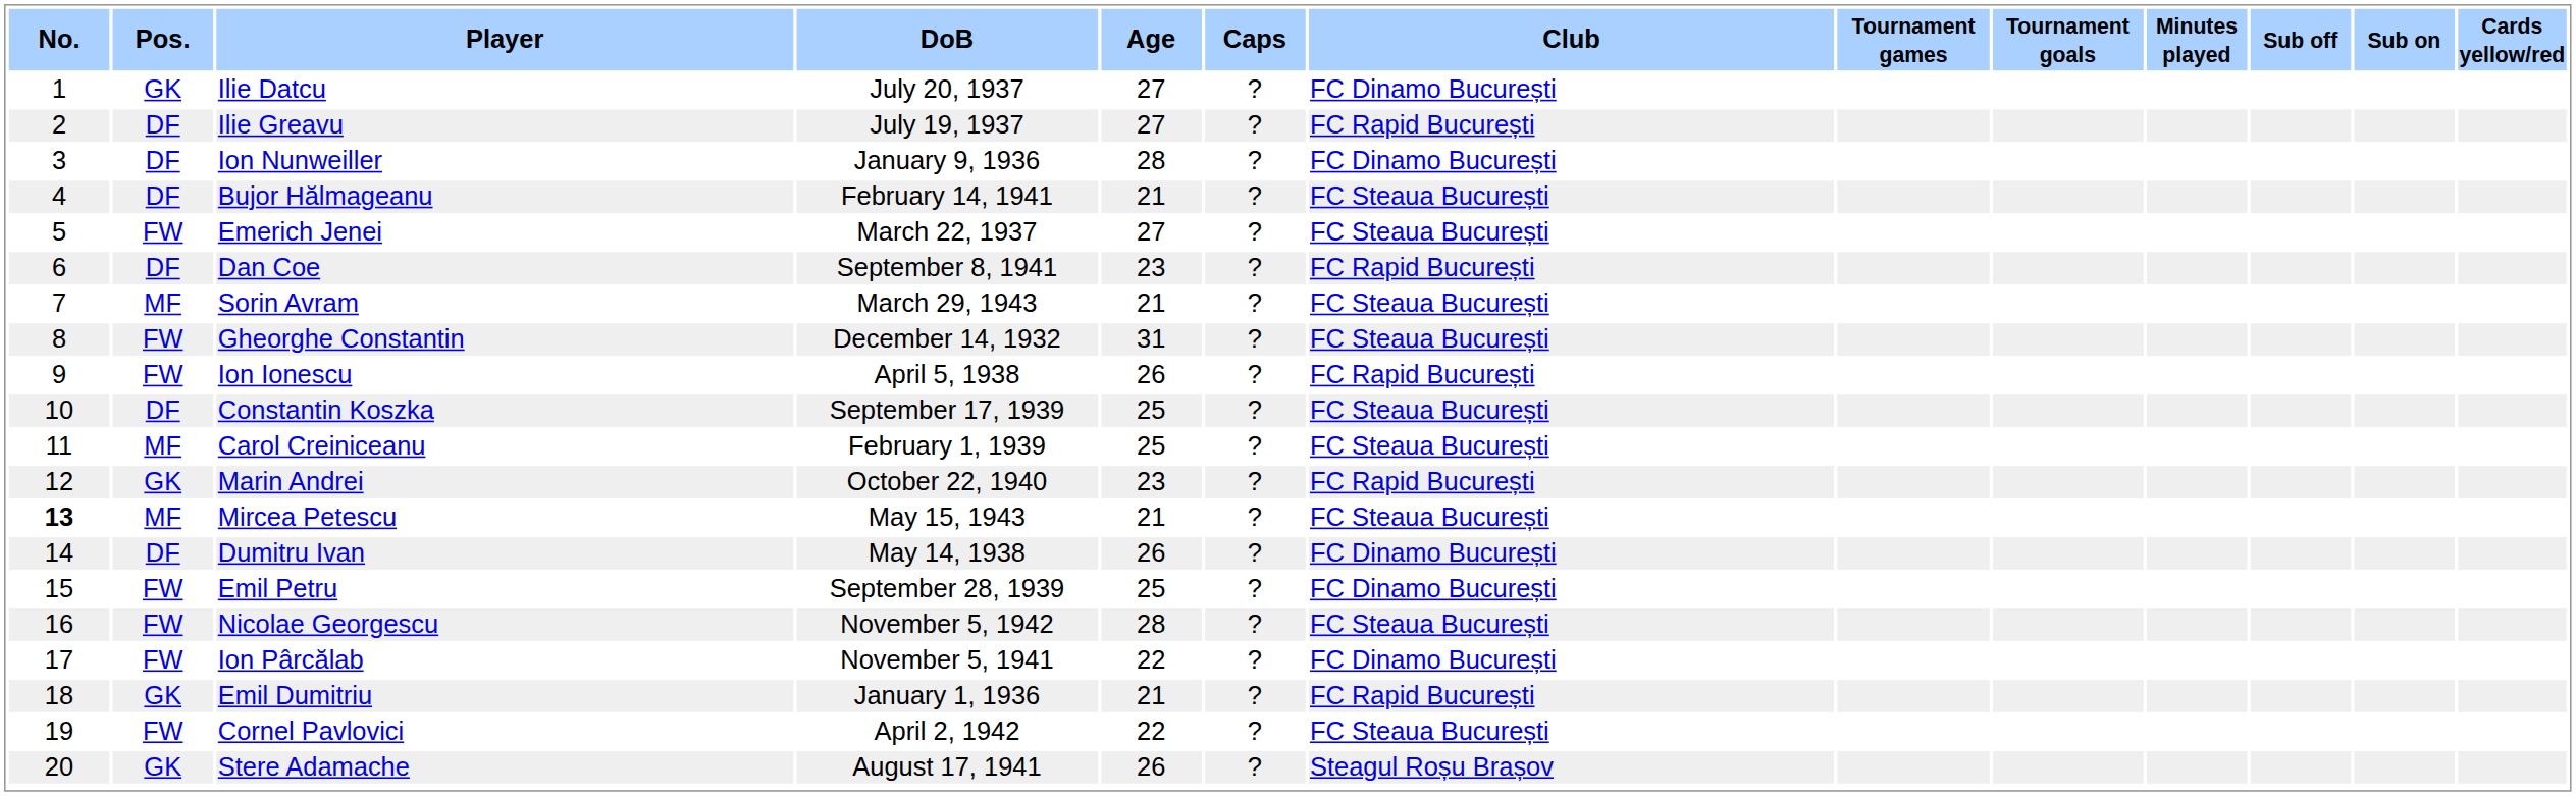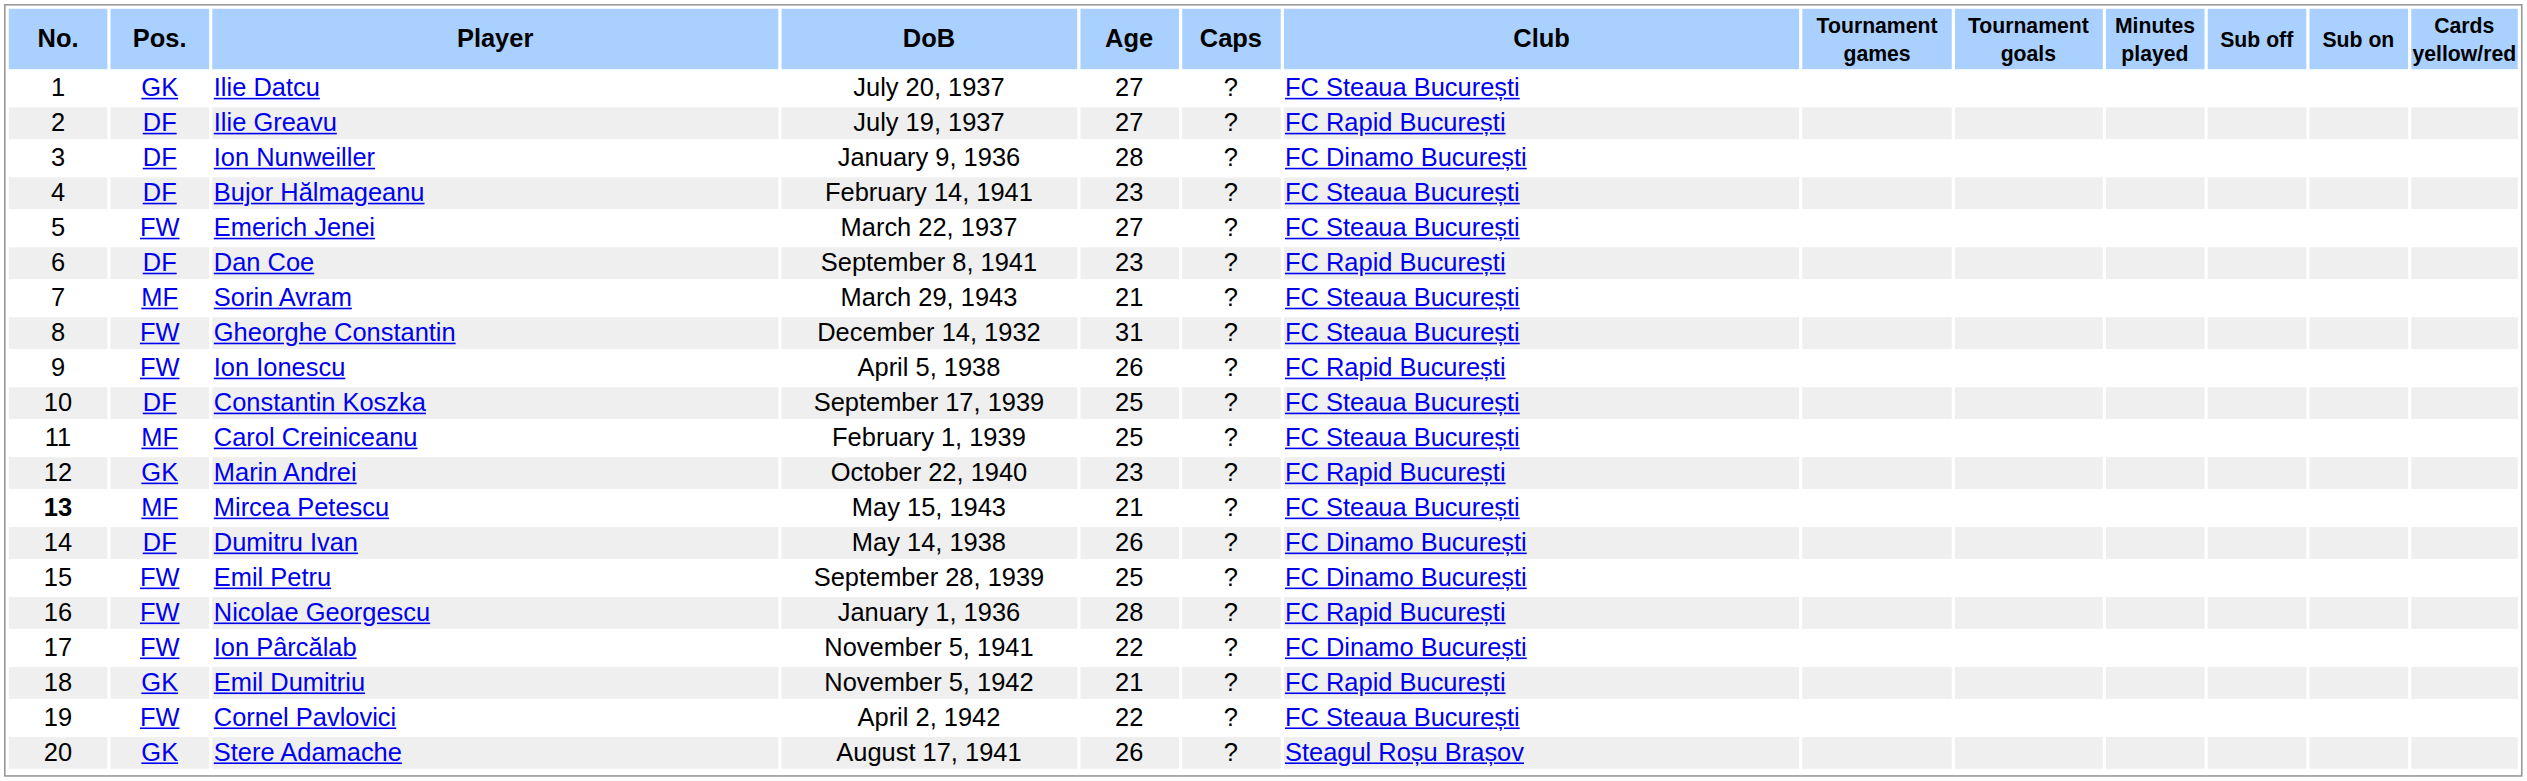 <table border="0" width="100%" style="border: 1px solid #999; background-color:#FFFFFF; text-align:center">
 <tr align="center" bgcolor="#AAD0FF">
 <th width=4%>No.</th>
 <th width=4%>Pos.</th>
 <th width=23%>Player</th>
 <th width=12%>DoB</th>
 <th width=4%>Age</th>
 <th width=4%>Caps</th>
 <th width=21%>Club</th>
 <th width=6%><small>Tournament<br>games</small></th>
 <th width=6%><small>Tournament<br>goals</small></th>
 <th width=4%><small>Minutes<br>played</small></th>
 <th width=4%><small>Sub off</small></th>
 <th width=4%><small>Sub on</small></th>
 <th width=4%><small>Cards<br>yellow/red</small></th>
 </tr>
 <tr>
 <td>1</td>
 <td><a href='#'>GK</a></td>
 <td align="left"><a href='#'>Ilie Datcu</a></td>
 <td>July 20, 1937</td>
 <td>27</td>
 <td>?</td>
-<td align="left"> <a href='#'>FC Dinamo București</a></td>
+<td align="left"> <a href='#'>FC Steaua București</a></td>
 <td></td>
 <td></td>
 <td></td>
 <td></td>
 <td></td>
 <td></td>
 </tr>
 <tr bgcolor="#EFEFEF">
 <td>2</td>
 <td><a href='#'>DF</a></td>
 <td align="left"><a href='#'>Ilie Greavu</a></td>
 <td>July 19, 1937</td>
 <td>27</td>
 <td>?</td>
 <td align="left"> <a href='#'>FC Rapid București</a></td>
 <td></td>
 <td></td>
 <td></td>
 <td></td>
 <td></td>
 <td></td>
 </tr>
 <tr>
 <td>3</td>
 <td><a href='#'>DF</a></td>
 <td align="left"><a href='#'>Ion Nunweiller</a></td>
 <td>January 9, 1936</td>
 <td>28</td>
 <td>?</td>
 <td align="left"> <a href='#'>FC Dinamo București</a></td>
 <td></td>
 <td></td>
 <td></td>
 <td></td>
 <td></td>
 <td></td>
 </tr>
 <tr bgcolor="#EFEFEF">
 <td>4</td>
 <td><a href='#'>DF</a></td>
 <td align="left"><a href='#'>Bujor Hălmageanu</a></td>
 <td>February 14, 1941</td>
-<td>21</td>
+<td>23</td>
 <td>?</td>
 <td align="left"> <a href='#'>FC Steaua București</a></td>
 <td></td>
 <td></td>
 <td></td>
 <td></td>
 <td></td>
 <td></td>
 </tr>
 <tr>
 <td>5</td>
 <td><a href='#'>FW</a></td>
 <td align="left"><a href='#'>Emerich Jenei</a></td>
 <td>March 22, 1937</td>
 <td>27</td>
 <td>?</td>
 <td align="left"> <a href='#'>FC Steaua București</a></td>
 <td></td>
 <td></td>
 <td></td>
 <td></td>
 <td></td>
 <td></td>
 </tr>
 <tr bgcolor="#EFEFEF">
 <td>6</td>
 <td><a href='#'>DF</a></td>
 <td align="left"><a href='#'>Dan Coe</a></td>
 <td>September 8, 1941</td>
 <td>23</td>
 <td>?</td>
 <td align="left"> <a href='#'>FC Rapid București</a></td>
 <td></td>
 <td></td>
 <td></td>
 <td></td>
 <td></td>
 <td></td>
 </tr>
 <tr>
 <td>7</td>
 <td><a href='#'>MF</a></td>
 <td align="left"><a href='#'>Sorin Avram</a></td>
 <td>March 29, 1943</td>
 <td>21</td>
 <td>?</td>
 <td align="left"> <a href='#'>FC Steaua București</a></td>
 <td></td>
 <td></td>
 <td></td>
 <td></td>
 <td></td>
 <td></td>
 </tr>
 <tr bgcolor="#EFEFEF">
 <td>8</td>
 <td><a href='#'>FW</a></td>
 <td align="left"><a href='#'>Gheorghe Constantin</a></td>
 <td>December 14, 1932</td>
 <td>31</td>
 <td>?</td>
 <td align="left"> <a href='#'>FC Steaua București</a></td>
 <td></td>
 <td></td>
 <td></td>
 <td></td>
 <td></td>
 <td></td>
 </tr>
 <tr>
 <td>9</td>
 <td><a href='#'>FW</a></td>
 <td align="left"><a href='#'>Ion Ionescu</a></td>
 <td>April 5, 1938</td>
 <td>26</td>
 <td>?</td>
 <td align="left"> <a href='#'>FC Rapid București</a></td>
 <td></td>
 <td></td>
 <td></td>
 <td></td>
 <td></td>
 <td></td>
 </tr>
 <tr bgcolor="#EFEFEF">
 <td>10</td>
 <td><a href='#'>DF</a></td>
 <td align="left"><a href='#'>Constantin Koszka</a></td>
 <td>September 17, 1939</td>
 <td>25</td>
 <td>?</td>
 <td align="left"> <a href='#'>FC Steaua București</a></td>
 <td></td>
 <td></td>
 <td></td>
 <td></td>
 <td></td>
 <td></td>
 </tr>
 <tr>
 <td>11</td>
 <td><a href='#'>MF</a></td>
 <td align="left"><a href='#'>Carol Creiniceanu</a></td>
 <td>February 1, 1939</td>
 <td>25</td>
 <td>?</td>
 <td align="left"> <a href='#'>FC Steaua București</a></td>
 <td></td>
 <td></td>
 <td></td>
 <td></td>
 <td></td>
 <td></td>
 </tr>
 <tr bgcolor="#EFEFEF">
 <td>12</td>
 <td><a href='#'>GK</a></td>
 <td align="left"><a href='#'>Marin Andrei</a></td>
 <td>October 22, 1940</td>
 <td>23</td>
 <td>?</td>
 <td align="left"> <a href='#'>FC Rapid București</a></td>
 <td></td>
 <td></td>
 <td></td>
 <td></td>
 <td></td>
 <td></td>
 </tr>
 <tr>
 <td><strong>13</strong></td>
 <td><a href='#'>MF</a></td>
 <td align="left"><a href='#'>Mircea Petescu</a></td>
 <td>May 15, 1943</td>
 <td>21</td>
 <td>?</td>
 <td align="left"> <a href='#'>FC Steaua București</a></td>
 <td></td>
 <td></td>
 <td></td>
 <td></td>
 <td></td>
 <td></td>
 </tr>
 <tr bgcolor="#EFEFEF">
 <td>14</td>
 <td><a href='#'>DF</a></td>
 <td align="left"><a href='#'>Dumitru Ivan</a></td>
 <td>May 14, 1938</td>
 <td>26</td>
 <td>?</td>
 <td align="left"> <a href='#'>FC Dinamo București</a></td>
 <td></td>
 <td></td>
 <td></td>
 <td></td>
 <td></td>
 <td></td>
 </tr>
 <tr>
 <td>15</td>
 <td><a href='#'>FW</a></td>
 <td align="left"><a href='#'>Emil Petru</a></td>
 <td>September 28, 1939</td>
 <td>25</td>
 <td>?</td>
 <td align="left"> <a href='#'>FC Dinamo București</a></td>
 <td></td>
 <td></td>
 <td></td>
 <td></td>
 <td></td>
 <td></td>
 </tr>
 <tr bgcolor="#EFEFEF">
 <td>16</td>
 <td><a href='#'>FW</a></td>
 <td align="left"><a href='#'>Nicolae Georgescu</a></td>
-<td>November 5, 1942</td>
+<td>January 1, 1936</td>
 <td>28</td>
 <td>?</td>
-<td align="left"> <a href='#'>FC Steaua București</a></td>
+<td align="left"> <a href='#'>FC Rapid București</a></td>
 <td></td>
 <td></td>
 <td></td>
 <td></td>
 <td></td>
 <td></td>
 </tr>
 <tr>
 <td>17</td>
 <td><a href='#'>FW</a></td>
 <td align="left"><a href='#'>Ion Pârcălab</a></td>
 <td>November 5, 1941</td>
 <td>22</td>
 <td>?</td>
 <td align="left"> <a href='#'>FC Dinamo București</a></td>
 <td></td>
 <td></td>
 <td></td>
 <td></td>
 <td></td>
 <td></td>
 </tr>
 <tr bgcolor="#EFEFEF">
 <td>18</td>
 <td><a href='#'>GK</a></td>
 <td align="left"><a href='#'>Emil Dumitriu</a></td>
-<td>January 1, 1936</td>
+<td>November 5, 1942</td>
 <td>21</td>
 <td>?</td>
 <td align="left"> <a href='#'>FC Rapid București</a></td>
 <td></td>
 <td></td>
 <td></td>
 <td></td>
 <td></td>
 <td></td>
 </tr>
 <tr>
 <td>19</td>
 <td><a href='#'>FW</a></td>
 <td align="left"><a href='#'>Cornel Pavlovici</a></td>
 <td>April 2, 1942</td>
 <td>22</td>
 <td>?</td>
 <td align="left"> <a href='#'>FC Steaua București</a></td>
 <td></td>
 <td></td>
 <td></td>
 <td></td>
 <td></td>
 <td></td>
 </tr>
 <tr bgcolor="#EFEFEF">
 <td>20</td>
 <td><a href='#'>GK</a></td>
 <td align="left"><a href='#'>Stere Adamache</a></td>
 <td>August 17, 1941</td>
 <td>26</td>
 <td>?</td>
 <td align="left"> <a href='#'>Steagul Roșu Brașov</a></td>
 <td></td>
 <td></td>
 <td></td>
 <td></td>
 <td></td>
 <td></td>
 </tr>
 <tr>
 </tr>
 </table>
